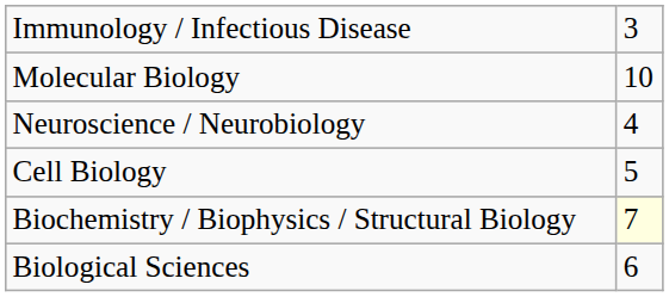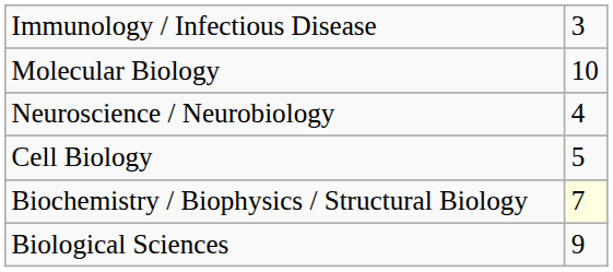 <table class="wikitable floatright" style="width: 22em;">
 <tr>
 <td>Immunology / Infectious Disease</td>
 <td>3</td>
 </tr>
 <tr>
 <td>Molecular Biology</td>
 <td>10</td>
 </tr>
 <tr>
 <td>Neuroscience / Neurobiology</td>
 <td>4</td>
 </tr>
 <tr>
 <td>Cell Biology</td>
 <td>5</td>
 </tr>
 <tr>
 <td>Biochemistry / Biophysics / Structural Biology</td>
 <td style="background: lightyellow;">7</td>
 </tr>
 <tr>
 <td>Biological Sciences</td>
-<td>6</td>
+<td>9</td>
 </tr>
 </table>
